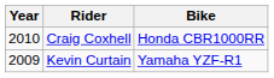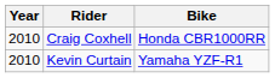 <table class="wikitable">
 <tr>
 <th>Year</th>
 <th>Rider</th>
 <th>Bike</th>
 </tr>
 <tr>
 <td>2010</td>
 <td> <a href='#'>Craig Coxhell</a></td>
 <td><a href='#'>Honda CBR1000RR</a></td>
 </tr>
 <tr>
-<td>2009</td>
+<td>2010</td>
 <td> <a href='#'>Kevin Curtain</a></td>
 <td><a href='#'>Yamaha YZF-R1</a></td>
 </tr>
 </table>
